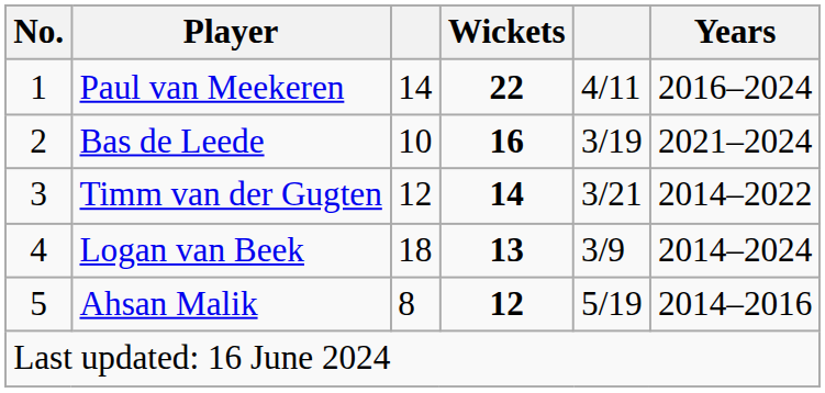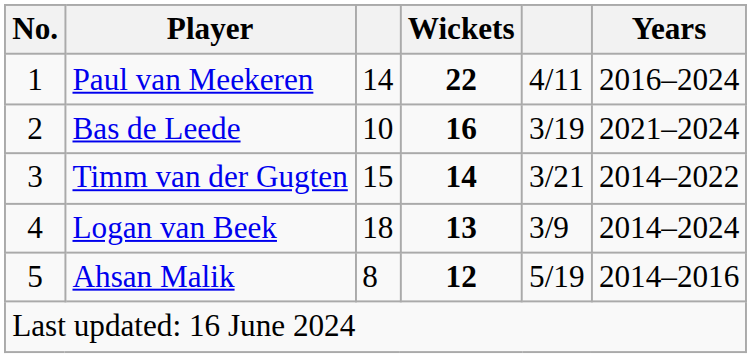 <table class="wikitable sortable" style="text-align: left;">
 <tr>
 <th>No.</th>
 <th>Player</th>
 <th></th>
 <th>Wickets</th>
 <th></th>
 <th>Years</th>
 </tr>
 <tr>
 <td align=center>1</td>
 <td><a href='#'>Paul van Meekeren</a></td>
 <td>14</td>
 <td align=center><strong>22</strong></td>
 <td>4/11</td>
 <td>2016–2024</td>
 </tr>
 <tr>
 <td align=center>2</td>
 <td><a href='#'>Bas de Leede</a></td>
 <td>10</td>
 <td align=center><strong>16</strong></td>
 <td>3/19</td>
 <td>2021–2024</td>
 </tr>
 <tr>
 <td align=center>3</td>
 <td><a href='#'>Timm van der Gugten</a></td>
-<td>12</td>
+<td>15</td>
 <td align=center><strong>14</strong></td>
 <td>3/21</td>
 <td>2014–2022</td>
 </tr>
 <tr>
 <td align=center>4</td>
 <td><a href='#'>Logan van Beek</a></td>
 <td>18</td>
 <td align=center><strong>13</strong></td>
 <td>3/9</td>
 <td>2014–2024</td>
 </tr>
 <tr>
 <td align=center>5</td>
 <td><a href='#'>Ahsan Malik</a></td>
 <td>8</td>
 <td align=center><strong>12</strong></td>
 <td>5/19</td>
 <td>2014–2016</td>
 </tr>
 <tr>
 <td colspan="7">Last updated: 16 June 2024</td>
 </tr>
 </table>
